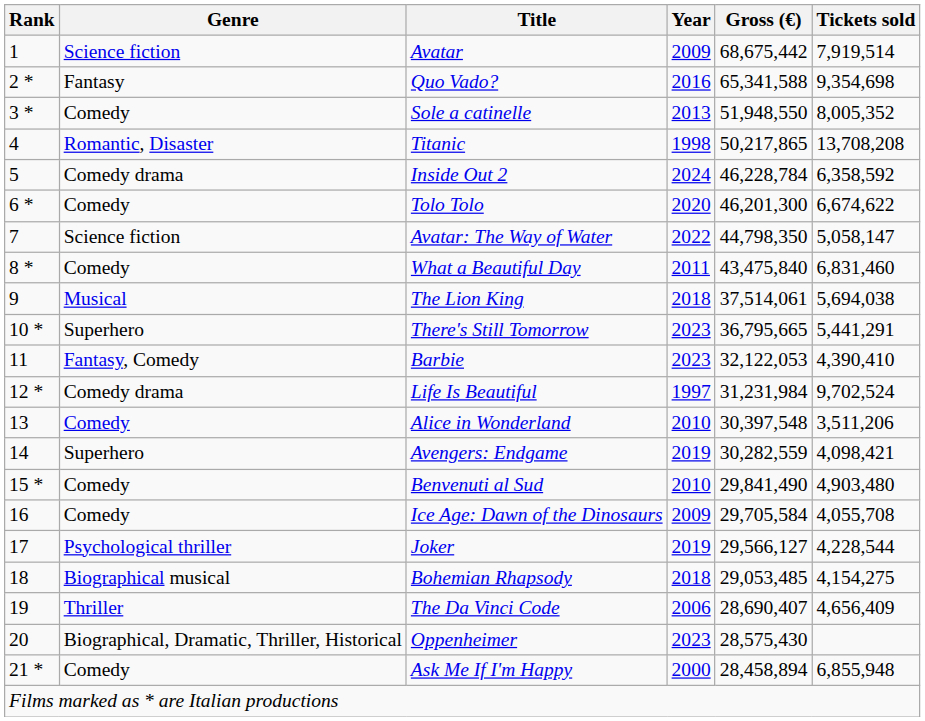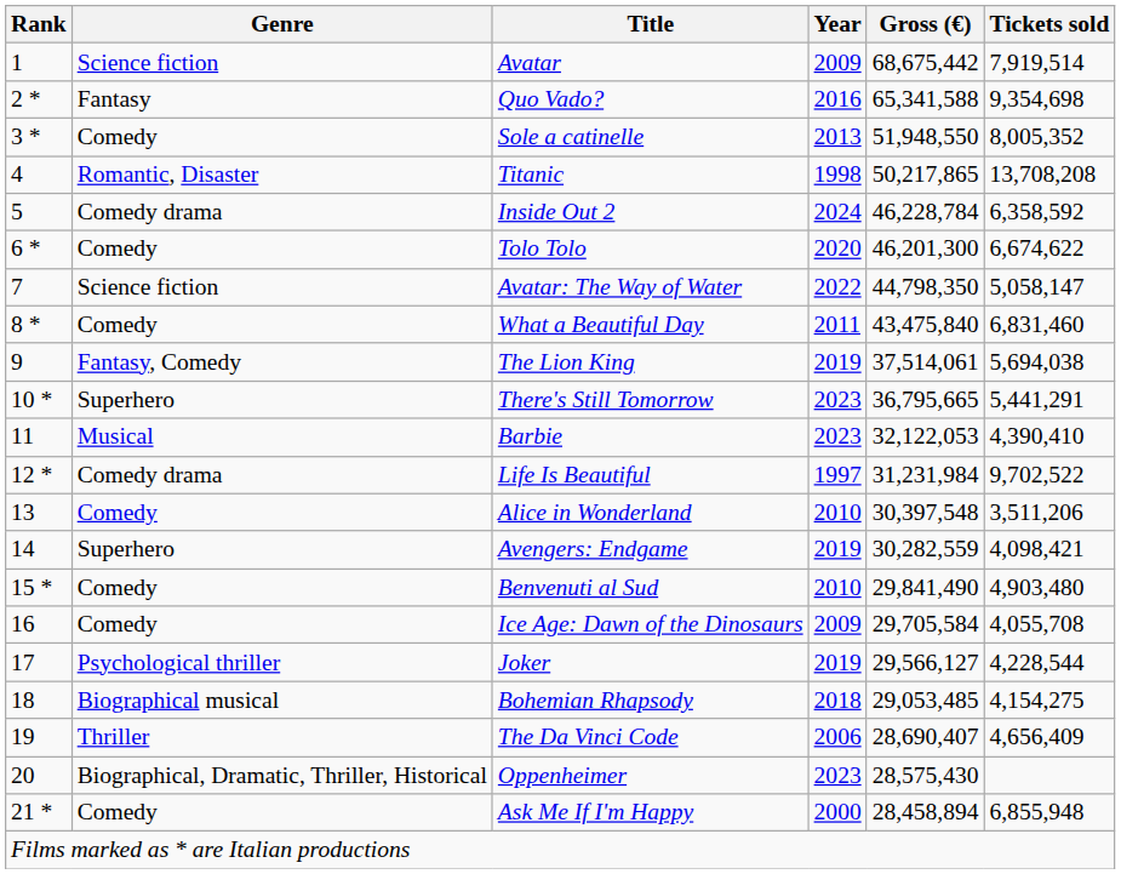 <table class="wikitable sortable plainrowheaders">
 <tr>
 <th>Rank</th>
 <th>Genre</th>
 <th>Title</th>
 <th>Year</th>
 <th>Gross (€)</th>
 <th>Tickets sold</th>
 </tr>
 <tr>
 <td>1</td>
 <td><a href='#'>Science fiction</a></td>
 <td><em><a href='#'>Avatar</a></em></td>
 <td><a href='#'>2009</a></td>
 <td>68,675,442</td>
 <td>7,919,514</td>
 </tr>
 <tr>
 <td>2 *</td>
 <td>Fantasy</td>
 <td><em><a href='#'>Quo Vado?</a></em></td>
 <td><a href='#'>2016</a></td>
 <td>65,341,588</td>
 <td>9,354,698</td>
 </tr>
 <tr>
 <td>3 *</td>
 <td>Comedy</td>
 <td><em><a href='#'>Sole a catinelle</a></em></td>
 <td><a href='#'>2013</a></td>
 <td>51,948,550</td>
 <td>8,005,352</td>
 </tr>
 <tr>
 <td>4</td>
 <td><a href='#'>Romantic</a>, <a href='#'>Disaster</a></td>
 <td><em><a href='#'>Titanic</a></em></td>
 <td><a href='#'>1998</a></td>
 <td>50,217,865</td>
 <td>13,708,208</td>
 </tr>
 <tr>
 <td>5</td>
 <td>Comedy drama</td>
 <td><em><a href='#'>Inside Out 2</a></em></td>
 <td><a href='#'>2024</a></td>
 <td>46,228,784</td>
 <td>6,358,592</td>
 </tr>
 <tr>
 <td>6 *</td>
 <td>Comedy</td>
 <td><em><a href='#'>Tolo Tolo</a></em></td>
 <td><a href='#'>2020</a></td>
 <td>46,201,300</td>
 <td>6,674,622</td>
 </tr>
 <tr>
 <td>7</td>
 <td>Science fiction</td>
 <td><em><a href='#'>Avatar: The Way of Water</a></em></td>
 <td><a href='#'>2022</a></td>
 <td>44,798,350</td>
 <td>5,058,147</td>
 </tr>
 <tr>
 <td>8 *</td>
 <td>Comedy</td>
 <td><em><a href='#'>What a Beautiful Day</a></em></td>
 <td><a href='#'>2011</a></td>
 <td>43,475,840</td>
 <td>6,831,460</td>
 </tr>
 <tr>
 <td>9</td>
-<td><a href='#'>Musical</a></td>
+<td><a href='#'>Fantasy</a>, Comedy</td>
 <td><em><a href='#'>The Lion King</a></em></td>
-<td><a href='#'>2018</a></td>
+<td><a href='#'>2019</a></td>
 <td>37,514,061</td>
 <td>5,694,038</td>
 </tr>
 <tr>
 <td>10 *</td>
 <td>Superhero</td>
 <td><em><a href='#'>There's Still Tomorrow</a></em></td>
 <td><a href='#'>2023</a></td>
 <td>36,795,665</td>
 <td>5,441,291</td>
 </tr>
 <tr>
 <td>11</td>
-<td><a href='#'>Fantasy</a>, Comedy</td>
+<td><a href='#'>Musical</a></td>
 <td><em><a href='#'>Barbie</a></em></td>
 <td><a href='#'>2023</a></td>
 <td>32,122,053</td>
 <td>4,390,410</td>
 </tr>
 <tr>
 <td>12 *</td>
 <td>Comedy drama</td>
 <td><em><a href='#'>Life Is Beautiful</a></em></td>
 <td><a href='#'>1997</a></td>
 <td>31,231,984</td>
-<td>9,702,524</td>
+<td>9,702,522</td>
 </tr>
 <tr>
 <td>13</td>
 <td><a href='#'>Comedy</a></td>
 <td><em><a href='#'>Alice in Wonderland</a></em></td>
 <td><a href='#'>2010</a></td>
 <td>30,397,548</td>
 <td>3,511,206</td>
 </tr>
 <tr>
 <td>14</td>
 <td>Superhero</td>
 <td><em><a href='#'>Avengers: Endgame</a></em></td>
 <td><a href='#'>2019</a></td>
 <td>30,282,559</td>
 <td>4,098,421</td>
 </tr>
 <tr>
 <td>15 *</td>
 <td>Comedy</td>
 <td><em><a href='#'>Benvenuti al Sud</a></em></td>
 <td><a href='#'>2010</a></td>
 <td>29,841,490</td>
 <td>4,903,480</td>
 </tr>
 <tr>
 <td>16</td>
 <td>Comedy</td>
 <td><em><a href='#'>Ice Age: Dawn of the Dinosaurs</a></em></td>
 <td><a href='#'>2009</a></td>
 <td>29,705,584</td>
 <td>4,055,708</td>
 </tr>
 <tr>
 <td>17</td>
 <td><a href='#'>Psychological thriller</a></td>
 <td><em><a href='#'>Joker</a></em></td>
 <td><a href='#'>2019</a></td>
 <td>29,566,127</td>
 <td>4,228,544</td>
 </tr>
 <tr>
 <td>18</td>
 <td><a href='#'>Biographical</a> musical</td>
 <td><em><a href='#'>Bohemian Rhapsody</a></em></td>
 <td><a href='#'>2018</a></td>
 <td>29,053,485</td>
 <td>4,154,275</td>
 </tr>
 <tr>
 <td>19</td>
 <td><a href='#'>Thriller</a></td>
 <td><em><a href='#'>The Da Vinci Code</a></em></td>
 <td><a href='#'>2006</a></td>
 <td>28,690,407</td>
 <td>4,656,409</td>
 </tr>
 <tr>
 <td>20</td>
 <td>Biographical, Dramatic, Thriller, Historical</td>
 <td><em><a href='#'>Oppenheimer</a></em></td>
 <td><a href='#'>2023</a></td>
 <td>28,575,430</td>
 <td></td>
 </tr>
 <tr>
 <td>21 *</td>
 <td>Comedy</td>
 <td><em><a href='#'>Ask Me If I'm Happy</a></em></td>
 <td><a href='#'>2000</a></td>
 <td>28,458,894</td>
 <td>6,855,948</td>
 </tr>
 <tr>
 <td colspan="6"><em>Films marked as * are Italian productions</em></td>
 </tr>
 </table>
